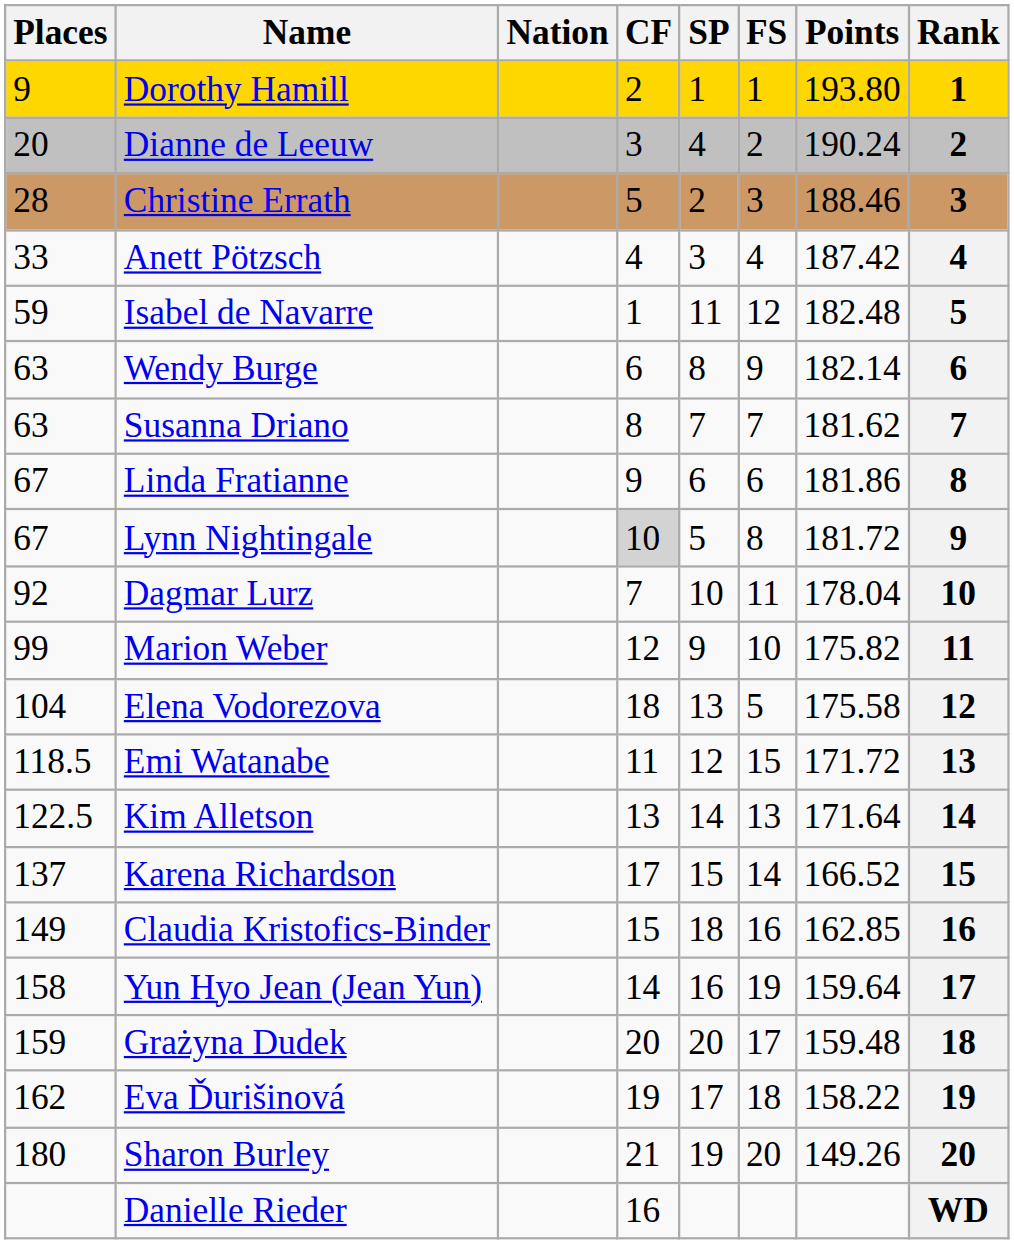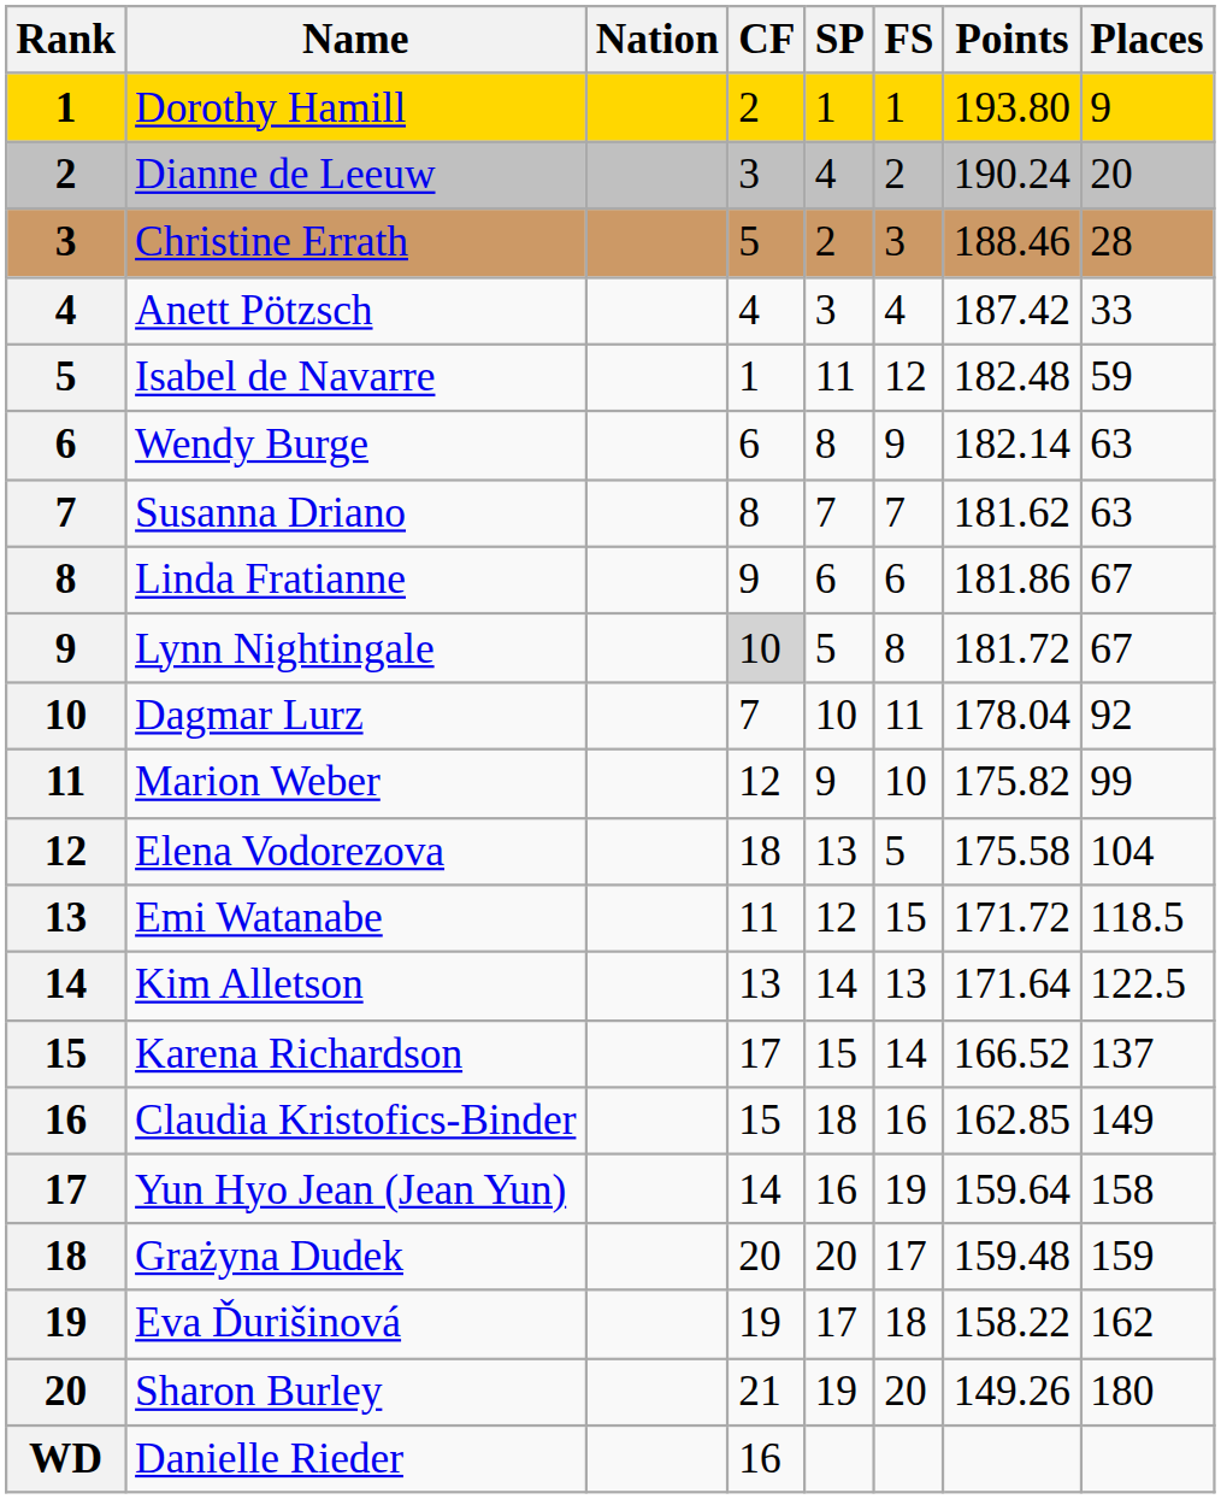 <table class="wikitable">
 <tr>
-<th>Places</th>
+<th>Rank</th>
 <th>Name</th>
 <th>Nation</th>
 <th>CF</th>
 <th>SP</th>
 <th>FS</th>
 <th>Points</th>
-<th>Rank</th>
+<th>Places</th>
 </tr>
 <tr bgcolor="gold">
-<td>9</td>
+<td align="center"><strong>1</strong></td>
 <td><a href='#'>Dorothy Hamill</a></td>
 <td></td>
 <td>2</td>
 <td>1</td>
 <td>1</td>
 <td>193.80</td>
-<td align="center"><strong>1</strong></td>
+<td>9</td>
 </tr>
 <tr bgcolor="silver">
-<td>20</td>
+<td align="center"><strong>2</strong></td>
 <td><a href='#'>Dianne de Leeuw</a></td>
 <td></td>
 <td>3</td>
 <td>4</td>
 <td>2</td>
 <td>190.24</td>
-<td align="center"><strong>2</strong></td>
+<td>20</td>
 </tr>
 <tr bgcolor="cc9966">
-<td>28</td>
+<td align="center"><strong>3</strong></td>
 <td><a href='#'>Christine Errath</a></td>
 <td></td>
 <td>5</td>
 <td>2</td>
 <td>3</td>
 <td>188.46</td>
-<td align="center"><strong>3</strong></td>
+<td>28</td>
 </tr>
 <tr>
-<td>33</td>
+<th>4</th>
 <td><a href='#'>Anett Pötzsch</a></td>
 <td></td>
 <td>4</td>
 <td>3</td>
 <td>4</td>
 <td>187.42</td>
-<th>4</th>
+<td>33</td>
 </tr>
 <tr>
-<td>59</td>
+<th>5</th>
 <td><a href='#'>Isabel de Navarre</a></td>
 <td></td>
 <td>1</td>
 <td>11</td>
 <td>12</td>
 <td>182.48</td>
-<th>5</th>
+<td>59</td>
 </tr>
 <tr>
-<td>63</td>
+<th>6</th>
 <td><a href='#'>Wendy Burge</a></td>
 <td></td>
 <td>6</td>
 <td>8</td>
 <td>9</td>
 <td>182.14</td>
-<th>6</th>
+<td>63</td>
 </tr>
 <tr>
-<td>63</td>
+<th>7</th>
 <td><a href='#'>Susanna Driano</a></td>
 <td></td>
 <td>8</td>
 <td>7</td>
 <td>7</td>
 <td>181.62</td>
-<th>7</th>
+<td>63</td>
 </tr>
 <tr>
-<td>67</td>
+<th>8</th>
 <td><a href='#'>Linda Fratianne</a></td>
 <td></td>
 <td>9</td>
 <td>6</td>
 <td>6</td>
 <td>181.86</td>
-<th>8</th>
+<td>67</td>
 </tr>
 <tr>
-<td>67</td>
+<th>9</th>
 <td><a href='#'>Lynn Nightingale</a></td>
 <td></td>
 <td style="background: lightgrey;">10</td>
 <td>5</td>
 <td>8</td>
 <td>181.72</td>
-<th>9</th>
+<td>67</td>
 </tr>
 <tr>
-<td>92</td>
+<th>10</th>
 <td><a href='#'>Dagmar Lurz</a></td>
 <td></td>
 <td>7</td>
 <td>10</td>
 <td>11</td>
 <td>178.04</td>
-<th>10</th>
+<td>92</td>
 </tr>
 <tr>
-<td>99</td>
+<th>11</th>
 <td><a href='#'>Marion Weber</a></td>
 <td></td>
 <td>12</td>
 <td>9</td>
 <td>10</td>
 <td>175.82</td>
-<th>11</th>
+<td>99</td>
 </tr>
 <tr>
-<td>104</td>
+<th>12</th>
 <td><a href='#'>Elena Vodorezova</a></td>
 <td></td>
 <td>18</td>
 <td>13</td>
 <td>5</td>
 <td>175.58</td>
-<th>12</th>
+<td>104</td>
 </tr>
 <tr>
-<td>118.5</td>
+<th>13</th>
 <td><a href='#'>Emi Watanabe</a></td>
 <td></td>
 <td>11</td>
 <td>12</td>
 <td>15</td>
 <td>171.72</td>
-<th>13</th>
+<td>118.5</td>
 </tr>
 <tr>
-<td>122.5</td>
+<th>14</th>
 <td><a href='#'>Kim Alletson</a></td>
 <td></td>
 <td>13</td>
 <td>14</td>
 <td>13</td>
 <td>171.64</td>
-<th>14</th>
+<td>122.5</td>
 </tr>
 <tr>
-<td>137</td>
+<th>15</th>
 <td><a href='#'>Karena Richardson</a></td>
 <td></td>
 <td>17</td>
 <td>15</td>
 <td>14</td>
 <td>166.52</td>
-<th>15</th>
+<td>137</td>
 </tr>
 <tr>
-<td>149</td>
+<th>16</th>
 <td><a href='#'>Claudia Kristofics-Binder</a></td>
 <td></td>
 <td>15</td>
 <td>18</td>
 <td>16</td>
 <td>162.85</td>
-<th>16</th>
+<td>149</td>
 </tr>
 <tr>
-<td>158</td>
+<th>17</th>
 <td><a href='#'>Yun Hyo Jean (Jean Yun)</a></td>
 <td></td>
 <td>14</td>
 <td>16</td>
 <td>19</td>
 <td>159.64</td>
-<th>17</th>
+<td>158</td>
 </tr>
 <tr>
-<td>159</td>
+<th>18</th>
 <td><a href='#'>Grażyna Dudek</a></td>
 <td></td>
 <td>20</td>
 <td>20</td>
 <td>17</td>
 <td>159.48</td>
-<th>18</th>
+<td>159</td>
 </tr>
 <tr>
-<td>162</td>
+<th>19</th>
 <td><a href='#'>Eva Ďurišinová</a></td>
 <td></td>
 <td>19</td>
 <td>17</td>
 <td>18</td>
 <td>158.22</td>
-<th>19</th>
+<td>162</td>
 </tr>
 <tr>
-<td>180</td>
+<th>20</th>
 <td><a href='#'>Sharon Burley</a></td>
 <td></td>
 <td>21</td>
 <td>19</td>
 <td>20</td>
 <td>149.26</td>
-<th>20</th>
+<td>180</td>
 </tr>
 <tr>
-<td></td>
+<th>WD</th>
 <td><a href='#'>Danielle Rieder</a></td>
 <td></td>
 <td>16</td>
 <td></td>
 <td></td>
 <td></td>
-<th>WD</th>
+<td></td>
 </tr>
 </table>
